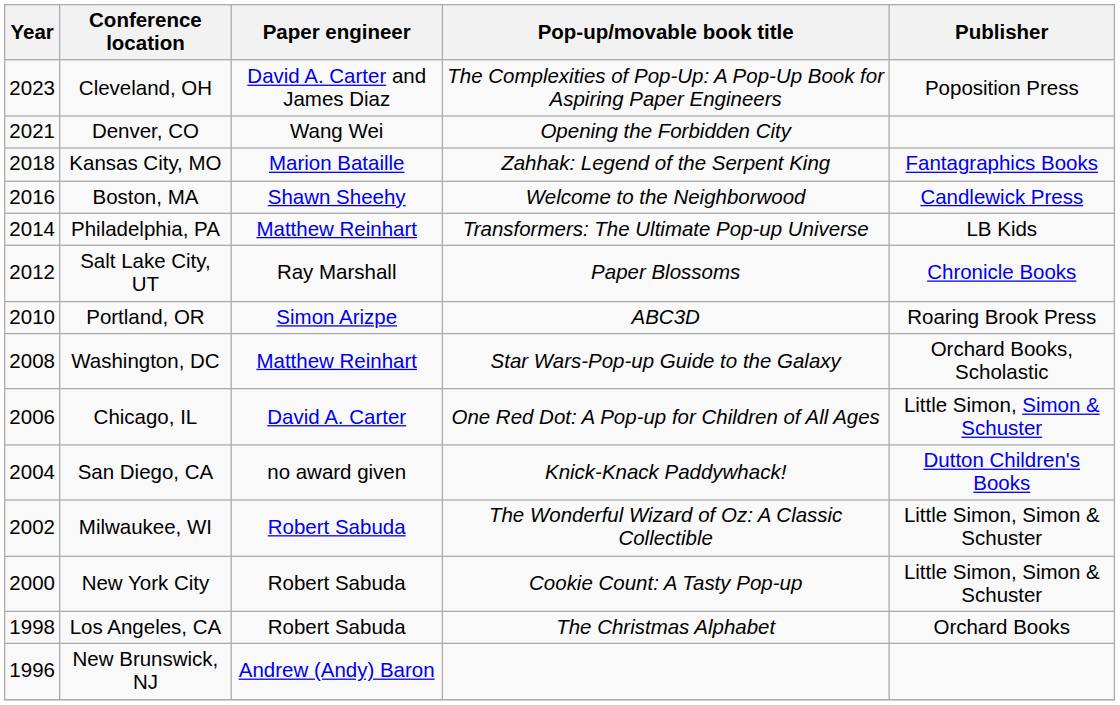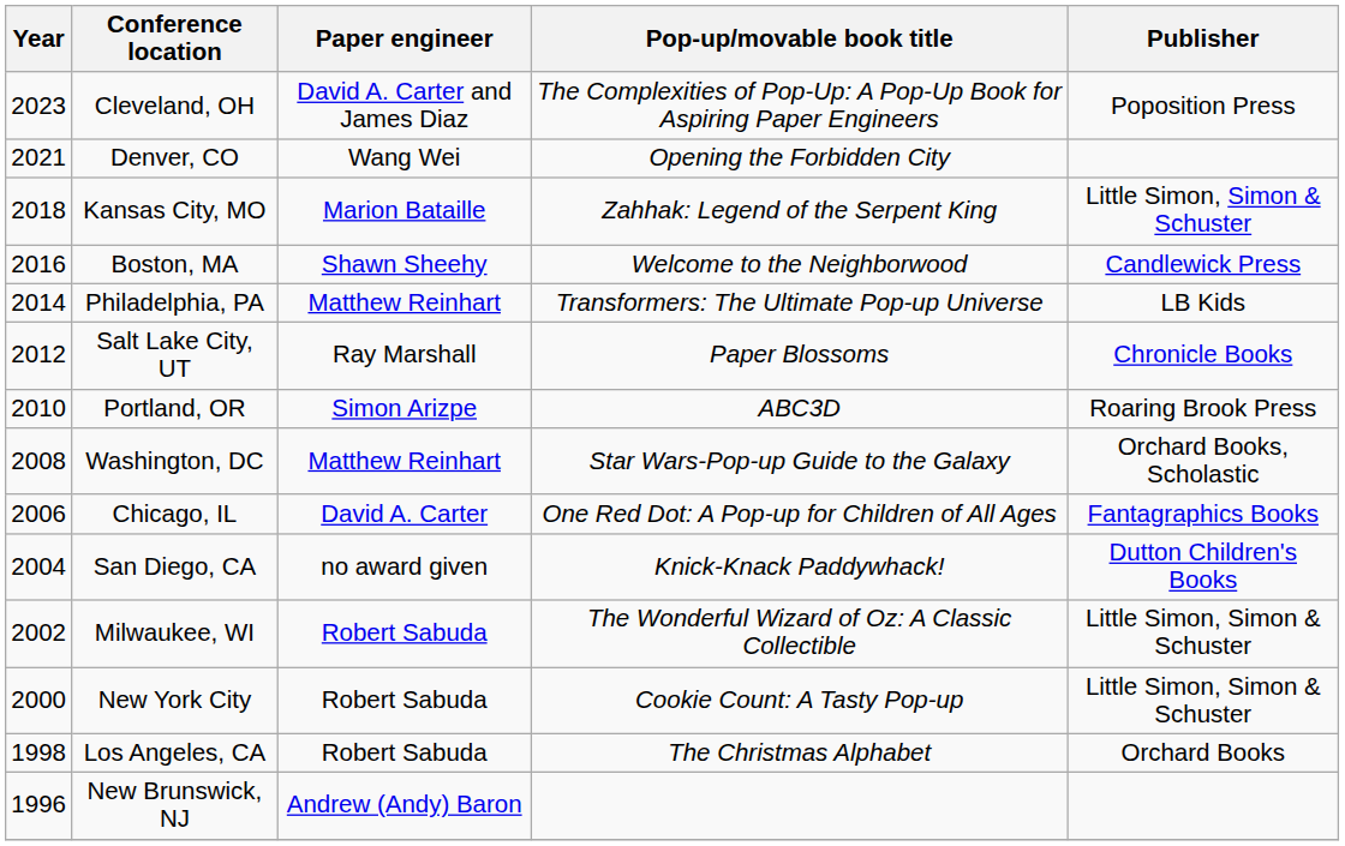 <table cellpadding=10px class="wikitable" style="text-align: center">
 <tr>
 <th>Year</th>
 <th>Conference location</th>
 <th>Paper engineer</th>
 <th>Pop-up/movable book title</th>
 <th>Publisher</th>
 </tr>
 <tr>
 <td>2023</td>
 <td>Cleveland, OH</td>
 <td><a href='#'>David A. Carter</a> and James Diaz</td>
 <td><em>The Complexities of Pop-Up: A Pop-Up Book for Aspiring Paper Engineers</em> </td>
 <td>Poposition Press</td>
 </tr>
 <tr>
 <td>2021</td>
 <td>Denver, CO</td>
 <td>Wang Wei</td>
 <td><em>Opening the Forbidden City</em> </td>
 <td></td>
 </tr>
 <tr>
 <td>2018</td>
 <td>Kansas City, MO</td>
 <td><a href='#'>Marion Bataille</a></td>
 <td><em>Zahhak: Legend of the Serpent King</em></td>
-<td><a href='#'>Fantagraphics Books</a></td>
+<td>Little Simon, <a href='#'>Simon & Schuster</a></td>
 </tr>
 <tr>
 <td>2016</td>
 <td>Boston, MA</td>
 <td><a href='#'>Shawn Sheehy</a></td>
 <td><em>Welcome to the Neighborwood</em></td>
 <td><a href='#'>Candlewick Press</a></td>
 </tr>
 <tr>
 <td>2014</td>
 <td>Philadelphia, PA</td>
 <td><a href='#'>Matthew Reinhart</a></td>
 <td><em>Transformers: The Ultimate Pop-up Universe</em></td>
 <td>LB Kids</td>
 </tr>
 <tr>
 <td>2012</td>
 <td>Salt Lake City, UT</td>
 <td>Ray Marshall</td>
 <td><em>Paper Blossoms</em></td>
 <td><a href='#'>Chronicle Books</a></td>
 </tr>
 <tr>
 <td>2010</td>
 <td>Portland, OR</td>
 <td><a href='#'>Simon Arizpe</a></td>
 <td><em>ABC3D</em></td>
 <td>Roaring Brook Press</td>
 </tr>
 <tr>
 <td>2008</td>
 <td>Washington, DC</td>
 <td><a href='#'>Matthew Reinhart</a></td>
 <td><em>Star Wars-Pop-up Guide to the Galaxy</em></td>
 <td>Orchard Books, Scholastic</td>
 </tr>
 <tr>
 <td>2006</td>
 <td>Chicago, IL</td>
 <td><a href='#'>David A. Carter</a></td>
 <td><em>One Red Dot: A Pop-up for Children of All Ages</em></td>
-<td>Little Simon, <a href='#'>Simon & Schuster</a></td>
+<td><a href='#'>Fantagraphics Books</a></td>
 </tr>
 <tr>
 <td>2004</td>
 <td>San Diego, CA</td>
 <td>no award given</td>
 <td><em>Knick-Knack Paddywhack!</em></td>
 <td><a href='#'>Dutton Children's Books</a></td>
 </tr>
 <tr>
 <td>2002</td>
 <td>Milwaukee, WI</td>
 <td><a href='#'>Robert Sabuda</a></td>
 <td><em>The Wonderful Wizard of Oz: A Classic Collectible</em></td>
 <td>Little Simon, Simon & Schuster</td>
 </tr>
 <tr>
 <td>2000</td>
 <td>New York City</td>
 <td>Robert Sabuda</td>
 <td><em>Cookie Count: A Tasty Pop-up</em></td>
 <td>Little Simon, Simon & Schuster</td>
 </tr>
 <tr>
 <td>1998</td>
 <td>Los Angeles, CA</td>
 <td>Robert Sabuda</td>
 <td><em>The Christmas Alphabet</em></td>
 <td>Orchard Books</td>
 </tr>
 <tr>
 <td>1996</td>
 <td>New Brunswick, NJ</td>
 <td><a href='#'>Andrew (Andy) Baron</a></td>
 <td></td>
 <td></td>
 </tr>
 <tr>
 </tr>
 </table>
